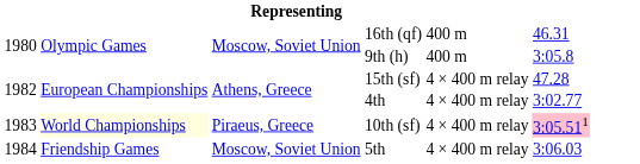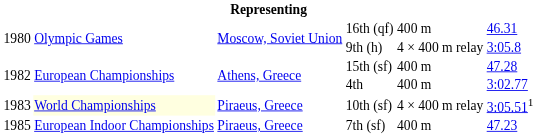 <table>
 <tr>
 <th colspan="6">Representing </th>
 </tr>
 <tr>
 <td rowspan=2>1980</td>
 <td rowspan=2><a href='#'>Olympic Games</a></td>
 <td rowspan=2><a href='#'>Moscow, Soviet Union</a></td>
 <td>16th (qf)</td>
 <td>400 m</td>
 <td><a href='#'>46.31</a></td>
 </tr>
 <tr>
 <td>9th (h)</td>
-<td>400 m</td>
+<td>4 × 400 m relay</td>
 <td><a href='#'>3:05.8</a></td>
 </tr>
 <tr>
 <td rowspan=2>1982</td>
 <td rowspan=2><a href='#'>European Championships</a></td>
 <td rowspan=2><a href='#'>Athens, Greece</a></td>
 <td>15th (sf)</td>
-<td>4 × 400 m relay</td>
+<td>400 m</td>
 <td><a href='#'>47.28</a></td>
 </tr>
 <tr>
 <td>4th</td>
-<td>4 × 400 m relay</td>
+<td>400 m</td>
 <td><a href='#'>3:02.77</a></td>
 </tr>
 <tr>
 <td>1983</td>
 <td style="background: lightyellow;"><a href='#'>World Championships</a></td>
 <td><a href='#'>Piraeus, Greece</a></td>
 <td>10th (sf)</td>
 <td>4 × 400 m relay</td>
-<td style="background: pink;"><a href='#'>3:05.51</a><sup>1</sup></td>
+<td><a href='#'>3:05.51</a><sup>1</sup></td>
 </tr>
 <tr>
-<td>1984</td>
-<td><a href='#'>Friendship Games</a></td>
-<td><a href='#'>Moscow, Soviet Union</a></td>
-<td>5th</td>
-<td>4 × 400 m relay</td>
-<td><a href='#'>3:06.03</a></td>
+<td>1985</td>
+<td><a href='#'>European Indoor Championships</a></td>
+<td><a href='#'>Piraeus, Greece</a></td>
+<td>7th (sf)</td>
+<td>400 m</td>
+<td><a href='#'>47.23</a></td>
 </tr>
 </table>
